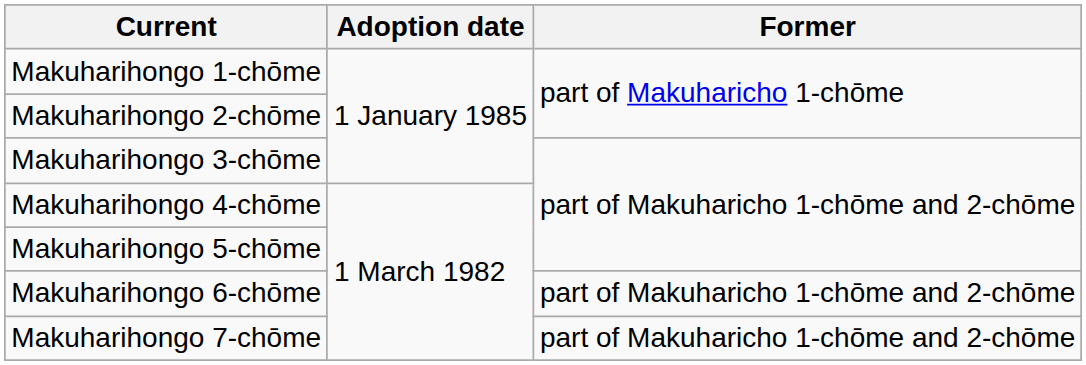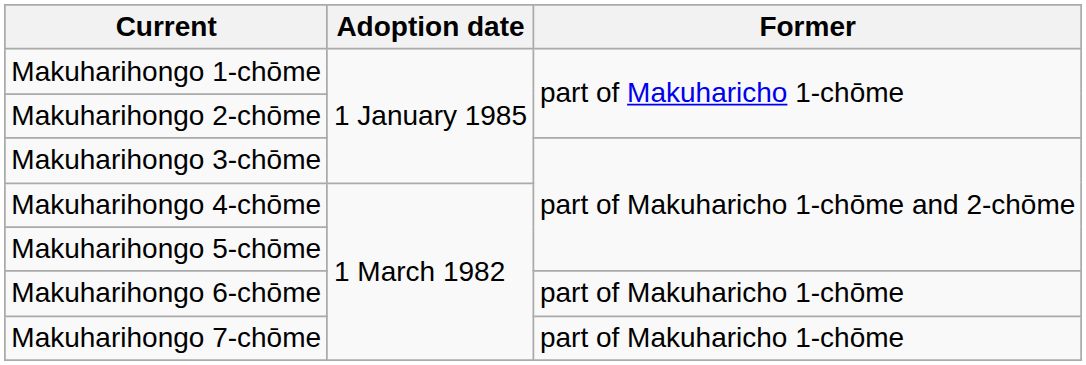 <table class="wikitable">
 <tr>
 <th>Current</th>
 <th>Adoption date</th>
 <th>Former</th>
 </tr>
 <tr>
 <td>Makuharihongo 1-chōme</td>
 <td rowspan="3">1 January 1985</td>
 <td rowspan="2">part of <a href='#'>Makuharicho</a> 1-chōme</td>
 </tr>
 <tr>
 <td>Makuharihongo 2-chōme</td>
 </tr>
 <tr>
 <td>Makuharihongo 3-chōme</td>
 <td rowspan="3">part of Makuharicho 1-chōme and 2-chōme</td>
 </tr>
 <tr>
 <td>Makuharihongo 4-chōme</td>
 <td rowspan="4">1 March 1982</td>
 </tr>
 <tr>
 <td>Makuharihongo 5-chōme</td>
 </tr>
 <tr>
 <td>Makuharihongo 6-chōme</td>
-<td>part of Makuharicho 1-chōme and 2-chōme</td>
+<td>part of Makuharicho 1-chōme</td>
 </tr>
 <tr>
 <td>Makuharihongo 7-chōme</td>
-<td>part of Makuharicho 1-chōme and 2-chōme</td>
+<td>part of Makuharicho 1-chōme</td>
 </tr>
 </table>
